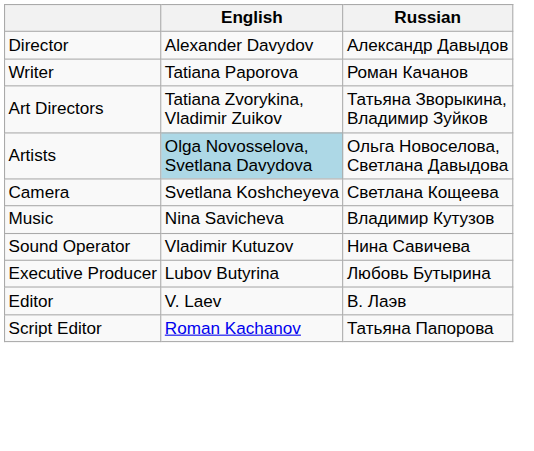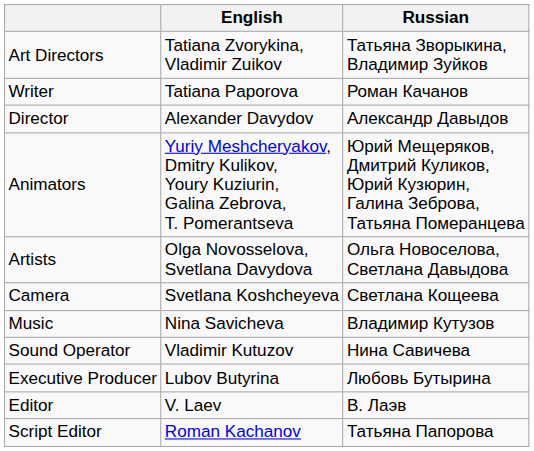 <table class="wikitable">
 <tr>
 <th></th>
 <th>English</th>
 <th>Russian</th>
 </tr>
 <tr>
-<td>Director</td>
-<td>Alexander Davydov</td>
-<td>Александр Давыдов</td>
+<td>Art Directors</td>
+<td>Tatiana Zvorykina,<br> Vladimir Zuikov</td>
+<td>Татьяна Зворыкина,<br> Владимир Зуйков</td>
 </tr>
 <tr>
 <td>Writer</td>
 <td>Tatiana Paporova</td>
 <td>Роман Качанов</td>
 </tr>
 <tr>
-<td>Art Directors</td>
-<td>Tatiana Zvorykina,<br> Vladimir Zuikov</td>
-<td>Татьяна Зворыкина,<br> Владимир Зуйков</td>
+<td>Director</td>
+<td>Alexander Davydov</td>
+<td>Александр Давыдов</td>
+</tr>
+<tr>
+<td>Animators</td>
+<td><a href='#'>Yuriy Meshcheryakov</a>,<br>Dmitry Kulikov,<br> Youry Kuziurin,<br> Galina Zebrova,<br> T. Pomerantseva</td>
+<td>Юрий Мещеряков,<br> Дмитрий Куликов,<br> Юрий Кузюрин, <br>Галина Зеброва, <br>Татьяна Померанцева</td>
 </tr>
 <tr>
 <td>Artists</td>
-<td style="background: lightblue;">Olga Novosselova,<br> Svetlana Davydova</td>
+<td>Olga Novosselova,<br> Svetlana Davydova</td>
 <td>Ольга Новоселова, <br>Светлана Давыдова</td>
 </tr>
 <tr>
 <td>Camera</td>
 <td>Svetlana Koshcheyeva</td>
 <td>Светлана Кощеева</td>
 </tr>
 <tr>
 <td>Music</td>
 <td>Nina Savicheva</td>
 <td>Владимир Кутузов</td>
 </tr>
 <tr>
 <td>Sound Operator</td>
 <td>Vladimir Kutuzov</td>
 <td>Нина Савичева</td>
 </tr>
 <tr>
 <td>Executive Producer</td>
 <td>Lubov Butyrina</td>
 <td>Любовь Бутырина</td>
 </tr>
 <tr>
 <td>Editor</td>
 <td>V. Laev</td>
 <td>В. Лаэв</td>
 </tr>
 <tr>
 <td>Script Editor</td>
 <td><a href='#'>Roman Kachanov</a></td>
 <td>Татьяна Папорова</td>
 </tr>
 </table>
